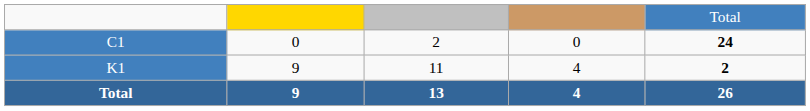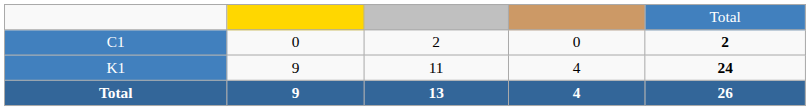 <table class="wikitable"  style="font-size:95%; text-align:center; border:gray solid 1px; width:40%;">
 <tr>
 <td rowspan="2" style="width:3%;"></td>
 </tr>
 <tr>
 <td style="width:2%;" bgcolor=gold></td>
 <td style="width:2%;" bgcolor=silver></td>
 <td style="width:2%;" bgcolor=cc9966></td>
 <td style="width:2%; background-color:#4180be; color:white;">Total</td>
 </tr>
 <tr>
 <td style="background-color:#4180be; color:white;">C1</td>
 <td>0</td>
 <td>2</td>
 <td>0</td>
-<td><strong>24</strong></td>
+<td><strong>2</strong></td>
 </tr>
 <tr>
 <td style="background-color:#4180be; color:white;">K1</td>
 <td>9</td>
 <td>11</td>
 <td>4</td>
-<td><strong>2</strong></td>
+<td><strong>24</strong></td>
 </tr>
 <tr style="background:#369; color:white;">
 <td><strong>Total</strong></td>
 <td><strong>9</strong></td>
 <td><strong>13</strong></td>
 <td><strong>4</strong></td>
 <td><strong>26</strong></td>
 </tr>
 </table>
